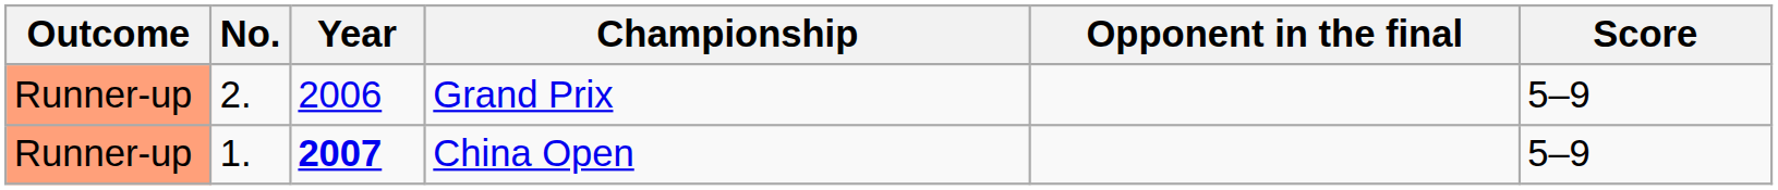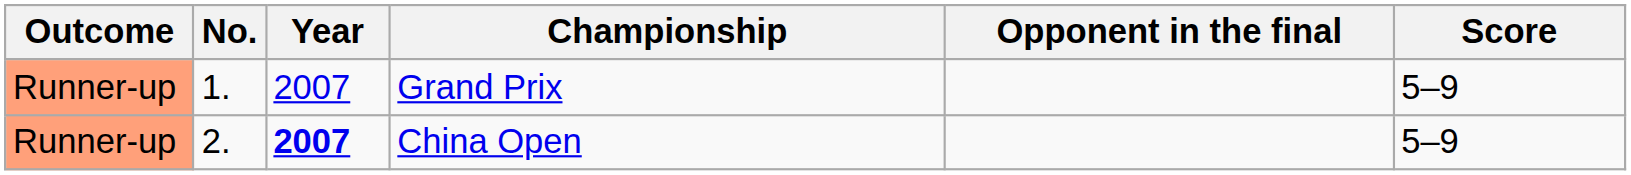 <table class="sortable wikitable">
 <tr>
 <th width="80">Outcome</th>
 <th width="20">No.</th>
 <th width="50">Year</th>
 <th style="width:250px;">Championship</th>
 <th style="width:200px;">Opponent in the final</th>
 <th style="width:100px;">Score</th>
 </tr>
 <tr>
 <td style="background:#ffa07a;">Runner-up</td>
-<td>2.</td>
-<td><a href='#'>2006</a></td>
+<td>1.</td>
+<td><a href='#'>2007</a></td>
 <td><a href='#'>Grand Prix</a></td>
 <td> </td>
 <td>5–9</td>
 </tr>
 <tr>
 <td style="background:#ffa07a;">Runner-up</td>
-<td>1.</td>
+<td>2.</td>
 <td><strong><a href='#'>2007</a></strong></td>
 <td><a href='#'>China Open</a></td>
 <td> </td>
 <td>5–9</td>
 </tr>
 </table>
